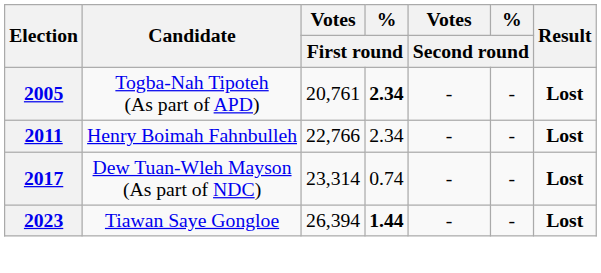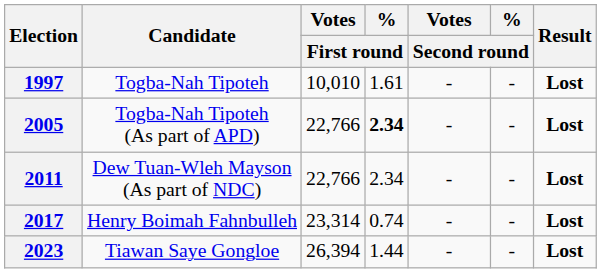 <table class=wikitable style=text-align:center>
 <tr>
 <th rowspan="2">Election</th>
 <th rowspan="2">Candidate</th>
 <th>Votes</th>
 <th>%</th>
 <th>Votes</th>
 <th>%</th>
 <th rowspan="2">Result</th>
 </tr>
 <tr>
 <th colspan="2">First round</th>
 <th colspan="2">Second round</th>
 </tr>
 <tr>
+<th><a href='#'>1997</a></th>
+<td><a href='#'>Togba-Nah Tipoteh</a></td>
+<td>10,010</td>
+<td>1.61</td>
+<td>-</td>
+<td>-</td>
+<td><strong>Lost</strong> </td>
+</tr>
+<tr>
 <th><a href='#'>2005</a></th>
 <td><a href='#'>Togba-Nah Tipoteh</a><br>(As part of <a href='#'>APD</a>)</td>
-<td>20,761</td>
+<td>22,766</td>
 <td><strong>2.34</strong></td>
 <td>-</td>
 <td>-</td>
 <td><strong>Lost</strong> </td>
 </tr>
 <tr>
 <th><a href='#'>2011</a></th>
-<td><a href='#'>Henry Boimah Fahnbulleh</a></td>
+<td><a href='#'>Dew Tuan-Wleh Mayson</a><br>(As part of <a href='#'>NDC</a>)</td>
 <td>22,766</td>
 <td>2.34</td>
 <td>-</td>
 <td>-</td>
 <td><strong>Lost</strong> </td>
 </tr>
 <tr>
 <th><a href='#'>2017</a></th>
-<td><a href='#'>Dew Tuan-Wleh Mayson</a><br>(As part of <a href='#'>NDC</a>)</td>
+<td><a href='#'>Henry Boimah Fahnbulleh</a></td>
 <td>23,314</td>
 <td>0.74</td>
 <td>-</td>
 <td>-</td>
 <td><strong>Lost</strong> </td>
 </tr>
 <tr>
 <th><a href='#'>2023</a></th>
 <td><a href='#'>Tiawan Saye Gongloe</a></td>
 <td>26,394</td>
-<td><strong>1.44</strong></td>
+<td>1.44</td>
 <td>-</td>
 <td>-</td>
 <td><strong>Lost</strong> </td>
 </tr>
 </table>
